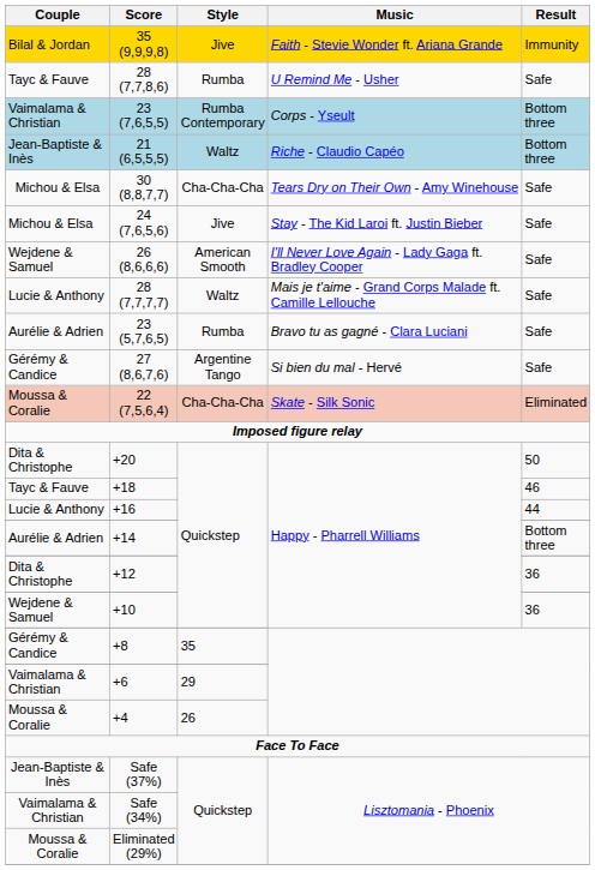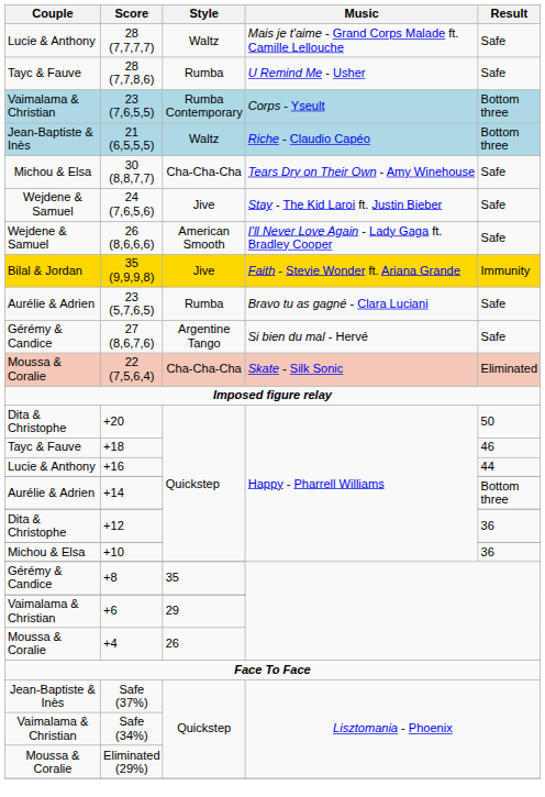 <table class="wikitable" style="width:80%; text-align:center;">
 <tr>
 <th style="width:20%;">Couple</th>
 <th style="width:10%;">Score</th>
 <th style="width:15%;">Style</th>
 <th style="width:60%;">Music</th>
 <th style="width:60%;">Result</th>
 </tr>
-<tr style="background:gold;">
-<td style="text-align:left;">Bilal & Jordan</td>
-<td>35 (9,9,9,8)</td>
-<td>Jive</td>
-<td style="text-align:left;"><em><a href='#'>Faith</a></em> - <a href='#'>Stevie Wonder</a> ft. <a href='#'>Ariana Grande</a></td>
-<td style="text-align:left;">Immunity</td>
+<tr>
+<td style="text-align:left;">Lucie & Anthony</td>
+<td>28 (7,7,7,7)</td>
+<td>Waltz</td>
+<td style="text-align:left;"><em>Mais je t'aime</em> - <a href='#'>Grand Corps Malade</a> ft. <a href='#'>Camille Lellouche</a></td>
+<td style="text-align:left;">Safe</td>
 </tr>
 <tr>
 <td style="text-align:left;">Tayc & Fauve</td>
 <td>28 (7,7,8,6)</td>
 <td>Rumba</td>
 <td style="text-align:left;"><em><a href='#'>U Remind Me</a></em> - <a href='#'>Usher</a></td>
 <td style="text-align:left;">Safe</td>
 </tr>
 <tr style="background:lightblue;">
 <td style="text-align:left;">Vaimalama & Christian</td>
 <td>23 (7,6,5,5)</td>
 <td>Rumba Contemporary</td>
 <td style="text-align:left;"><em>Corps</em> - <a href='#'>Yseult</a></td>
 <td style="text-align:left;">Bottom three</td>
 </tr>
 <tr style="background:lightblue;">
 <td style="text-align:left;">Jean-Baptiste & Inès</td>
 <td>21 (6,5,5,5)</td>
 <td>Waltz</td>
 <td style="text-align:left;"><em><a href='#'>Riche</a></em> - <a href='#'>Claudio Capéo</a></td>
 <td style="text-align:left;">Bottom three</td>
 </tr>
 <tr>
 <td>Michou & Elsa</td>
 <td>30 (8,8,7,7)</td>
 <td>Cha-Cha-Cha</td>
 <td style="text-align:left;"><em><a href='#'>Tears Dry on Their Own</a></em> - <a href='#'>Amy Winehouse</a></td>
 <td style="text-align:left;">Safe</td>
 </tr>
 <tr>
-<td style="text-align:left;">Michou & Elsa</td>
+<td>Wejdene & Samuel</td>
 <td>24 (7,6,5,6)</td>
 <td>Jive</td>
 <td style="text-align:left;"><em><a href='#'>Stay</a></em> - <a href='#'>The Kid Laroi</a> ft. <a href='#'>Justin Bieber</a></td>
 <td style="text-align:left;">Safe</td>
 </tr>
 <tr>
 <td style="text-align:left;">Wejdene & Samuel</td>
 <td>26 (8,6,6,6)</td>
 <td>American Smooth</td>
 <td style="text-align:left;"><em><a href='#'>I'll Never Love Again</a></em> - <a href='#'>Lady Gaga</a> ft. <a href='#'>Bradley Cooper</a></td>
 <td style="text-align:left;">Safe</td>
 </tr>
-<tr>
-<td style="text-align:left;">Lucie & Anthony</td>
-<td>28 (7,7,7,7)</td>
-<td>Waltz</td>
-<td style="text-align:left;"><em>Mais je t'aime</em> - <a href='#'>Grand Corps Malade</a> ft. <a href='#'>Camille Lellouche</a></td>
-<td style="text-align:left;">Safe</td>
+<tr style="background:gold;">
+<td style="text-align:left;">Bilal & Jordan</td>
+<td>35 (9,9,9,8)</td>
+<td>Jive</td>
+<td style="text-align:left;"><em><a href='#'>Faith</a></em> - <a href='#'>Stevie Wonder</a> ft. <a href='#'>Ariana Grande</a></td>
+<td style="text-align:left;">Immunity</td>
 </tr>
 <tr>
 <td style="text-align:left;">Aurélie & Adrien</td>
 <td>23 (5,7,6,5)</td>
 <td>Rumba</td>
 <td style="text-align:left;"><em>Bravo tu as gagné</em> - <a href='#'>Clara Luciani</a></td>
 <td style="text-align:left;">Safe</td>
 </tr>
 <tr>
 <td style="text-align:left;">Gérémy & Candice</td>
 <td>27 (8,6,7,6)</td>
 <td>Argentine Tango</td>
 <td style="text-align:left;"><em>Si bien du mal</em> - Hervé</td>
 <td style="text-align:left;">Safe</td>
 </tr>
 <tr style="background:#f4c7b8;">
 <td style="text-align:left;">Moussa & Coralie</td>
 <td>22 (7,5,6,4)</td>
 <td>Cha-Cha-Cha</td>
 <td style="text-align:left;"><em><a href='#'>Skate</a></em> - <a href='#'>Silk Sonic</a></td>
 <td style="text-align:left;">Eliminated</td>
 </tr>
 <tr>
 <td colspan=5 style="text-align:center;"><strong><em>Imposed figure relay</em></strong></td>
 </tr>
 <tr style="text-align:left;">
 <td>Dita & Christophe</td>
 <td>+20</td>
 <td rowspan=9>Quickstep</td>
 <td rowspan=9><a href='#'>Happy</a> - <a href='#'>Pharrell Williams</a></td>
 <td>50</td>
 </tr>
 <tr style="text-align:left;">
 <td>Tayc & Fauve</td>
 <td>+18</td>
 <td>46</td>
 </tr>
 <tr style="text-align:left;">
 <td>Lucie & Anthony</td>
 <td>+16</td>
 <td>44</td>
 </tr>
 <tr>
 </tr>
 <tr style="text-align:left;">
 <td>Aurélie & Adrien</td>
 <td>+14</td>
 <td style="text-align:left;">Bottom three</td>
 </tr>
 <tr>
 </tr>
 <tr style="text-align:left;">
 <td style="text-align:left;">Dita & Christophe</td>
 <td>+12</td>
 <td>36</td>
 </tr>
 <tr>
 </tr>
 <tr style="text-align:left;">
-<td>Wejdene & Samuel</td>
+<td style="text-align:left;">Michou & Elsa</td>
 <td>+10</td>
 <td>36</td>
 </tr>
 <tr>
 </tr>
 <tr style="text-align:left;">
 <td>Gérémy & Candice</td>
 <td>+8</td>
 <td>35</td>
 </tr>
 <tr>
 </tr>
 <tr style="text-align:left;">
 <td>Vaimalama & Christian</td>
 <td>+6</td>
 <td>29</td>
 </tr>
 <tr style="text-align:left;">
 <td>Moussa & Coralie</td>
 <td>+4</td>
 <td>26</td>
 </tr>
 <tr>
 <td colspan=5 style="text-align:center;"><strong><em>Face To Face</em></strong></td>
 </tr>
 <tr style="text-align:center;">
 <td>Jean-Baptiste & Inès</td>
 <td>Safe (37%)</td>
 <td rowspan=3>Quickstep</td>
 <td rowspan=3 colspan=2><em><a href='#'>Lisztomania</a></em> - <a href='#'>Phoenix</a></td>
 </tr>
 <tr style="text-align:center;">
 <td>Vaimalama & Christian</td>
 <td>Safe (34%)</td>
 </tr>
 <tr style="text-align:center;">
 <td>Moussa & Coralie</td>
 <td>Eliminated (29%)</td>
 </tr>
 <tr>
 </tr>
 </table>
